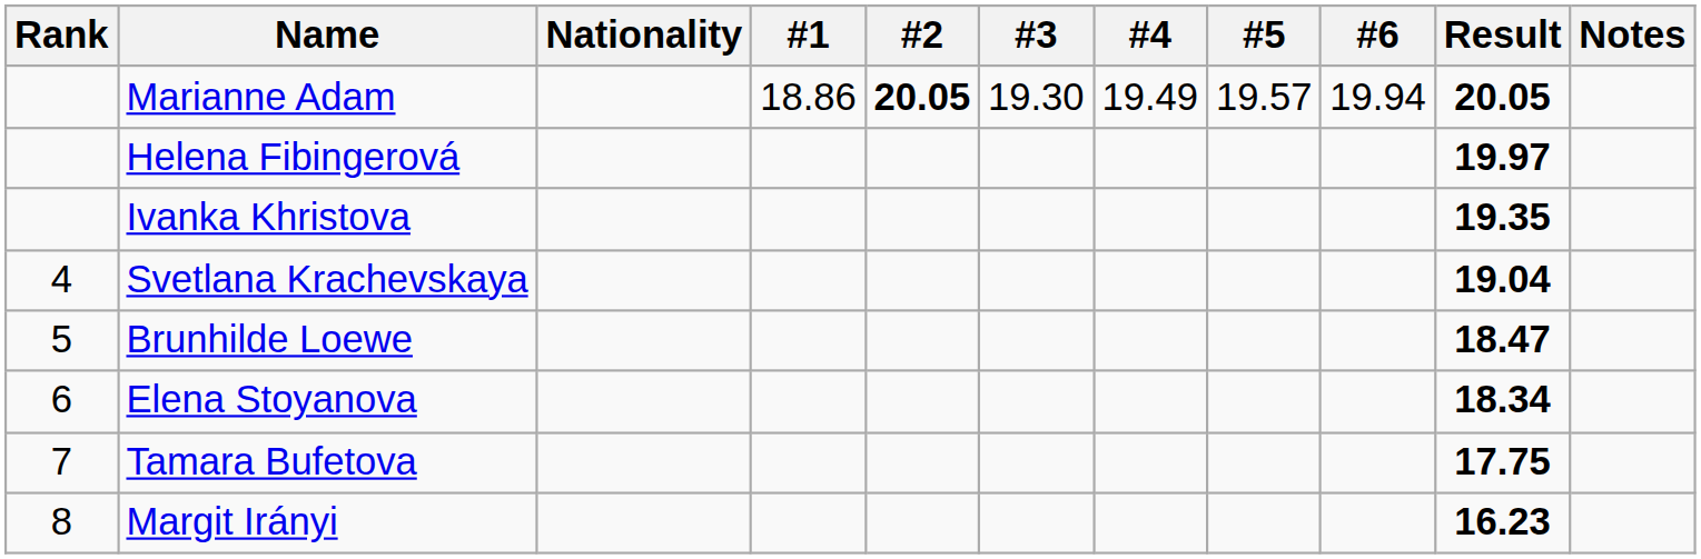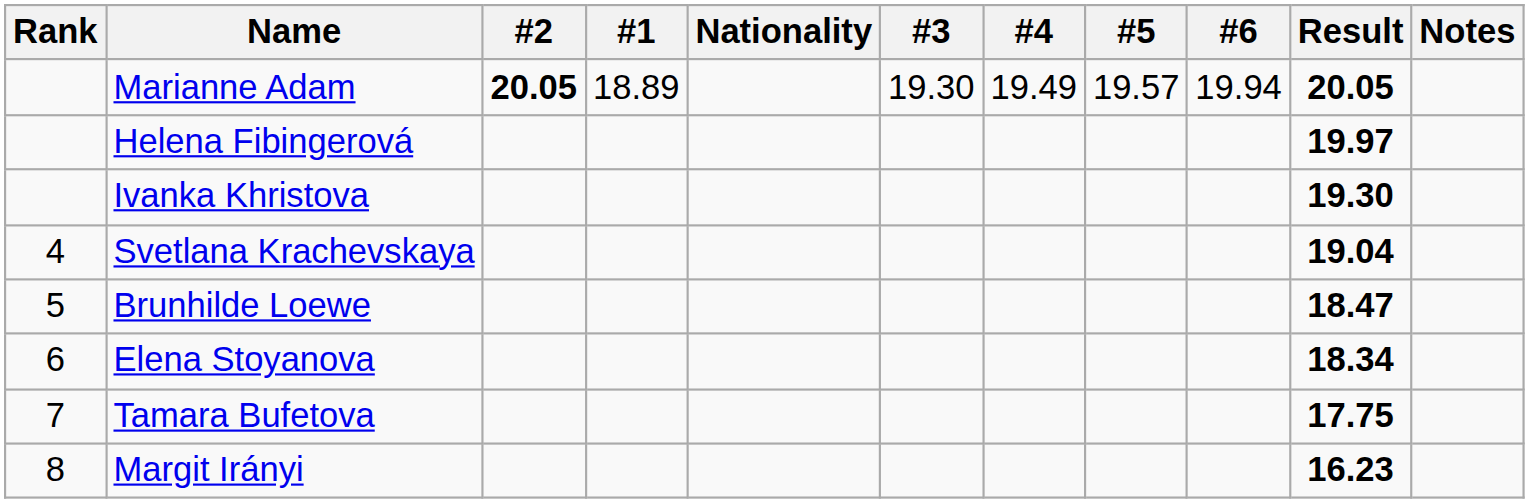 <table class="wikitable sortable" style="text-align:center">
 <tr>
 <th>Rank</th>
 <th>Name</th>
+<th>#2</th>
+<th>#1</th>
 <th>Nationality</th>
-<th>#1</th>
-<th>#2</th>
 <th>#3</th>
 <th>#4</th>
 <th>#5</th>
 <th>#6</th>
 <th>Result</th>
 <th>Notes</th>
 </tr>
 <tr>
 <td></td>
 <td align="left"><a href='#'>Marianne Adam</a></td>
+<td><strong>20.05</strong></td>
+<td>18.89</td>
 <td align=left></td>
-<td>18.86</td>
-<td><strong>20.05</strong></td>
 <td>19.30</td>
 <td>19.49</td>
 <td>19.57</td>
 <td>19.94</td>
 <td><strong>20.05</strong></td>
 <td></td>
 </tr>
 <tr>
 <td></td>
 <td align="left"><a href='#'>Helena Fibingerová</a></td>
-<td align=left></td>
 <td></td>
 <td></td>
+<td align=left></td>
 <td></td>
 <td></td>
 <td></td>
 <td></td>
 <td><strong>19.97</strong></td>
 <td></td>
 </tr>
 <tr>
 <td></td>
 <td align="left"><a href='#'>Ivanka Khristova</a></td>
+<td></td>
+<td></td>
 <td align=left></td>
 <td></td>
 <td></td>
 <td></td>
 <td></td>
-<td></td>
-<td></td>
-<td><strong>19.35</strong></td>
+<td><strong>19.30</strong></td>
 <td></td>
 </tr>
 <tr>
 <td>4</td>
 <td align="left"><a href='#'>Svetlana Krachevskaya</a></td>
-<td align=left></td>
 <td></td>
 <td></td>
+<td align=left></td>
 <td></td>
 <td></td>
 <td></td>
 <td></td>
 <td><strong>19.04</strong></td>
 <td></td>
 </tr>
 <tr>
 <td>5</td>
 <td align="left"><a href='#'>Brunhilde Loewe</a></td>
-<td align=left></td>
 <td></td>
 <td></td>
+<td align=left></td>
 <td></td>
 <td></td>
 <td></td>
 <td></td>
 <td><strong>18.47</strong></td>
 <td></td>
 </tr>
 <tr>
 <td>6</td>
 <td align="left"><a href='#'>Elena Stoyanova</a></td>
-<td align=left></td>
 <td></td>
 <td></td>
+<td align=left></td>
 <td></td>
 <td></td>
 <td></td>
 <td></td>
 <td><strong>18.34</strong></td>
 <td></td>
 </tr>
 <tr>
 <td>7</td>
 <td align="left"><a href='#'>Tamara Bufetova</a></td>
-<td align=left></td>
 <td></td>
 <td></td>
+<td align=left></td>
 <td></td>
 <td></td>
 <td></td>
 <td></td>
 <td><strong>17.75</strong></td>
 <td></td>
 </tr>
 <tr>
 <td>8</td>
 <td align="left"><a href='#'>Margit Irányi</a></td>
-<td align=left></td>
 <td></td>
 <td></td>
+<td align=left></td>
 <td></td>
 <td></td>
 <td></td>
 <td></td>
 <td><strong>16.23</strong></td>
 <td></td>
 </tr>
 </table>
